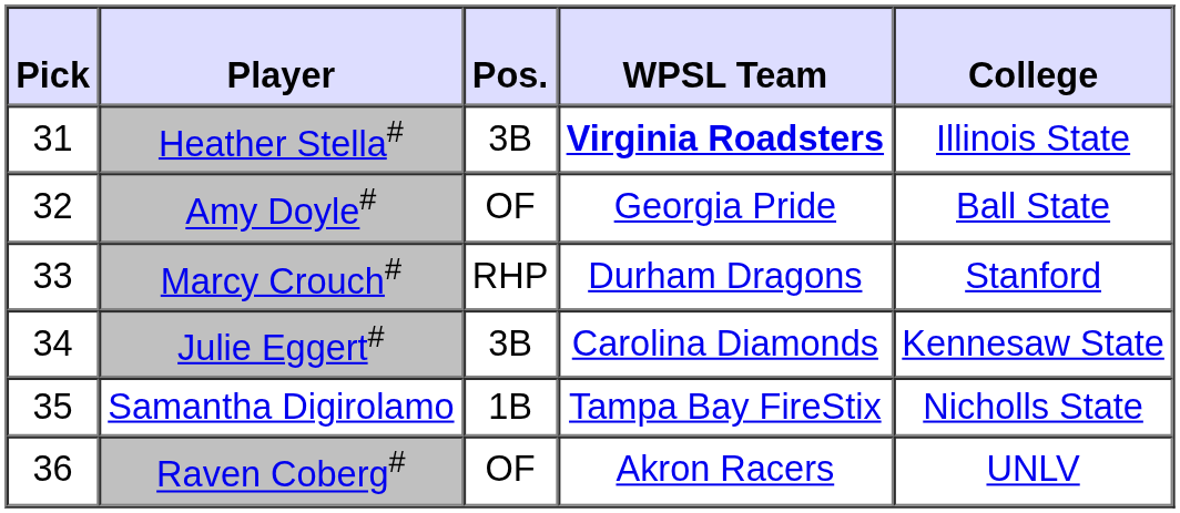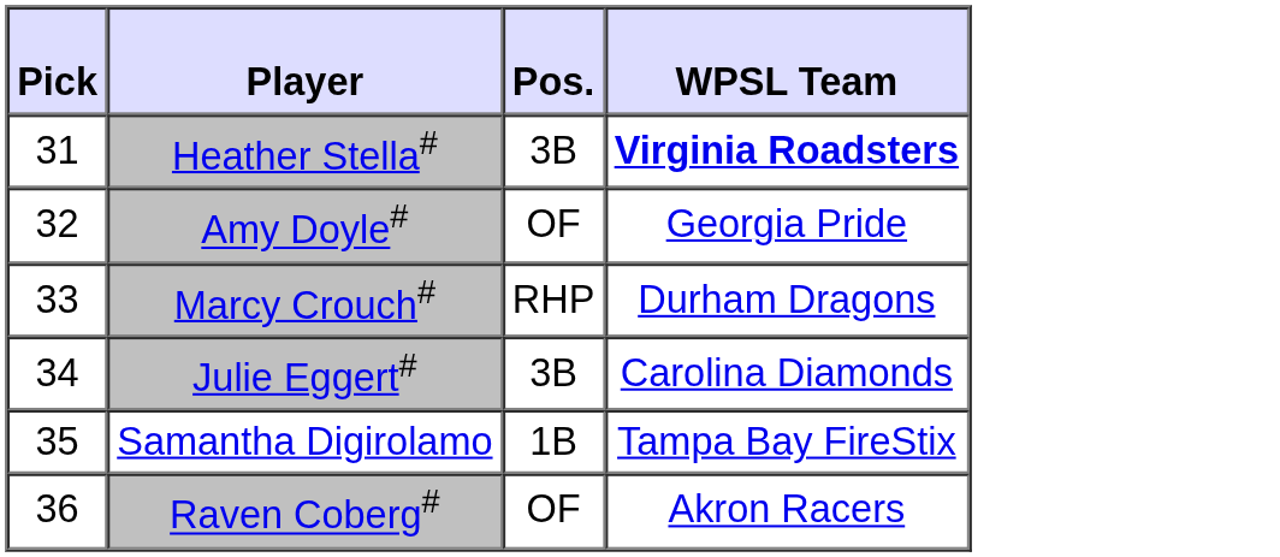 <table style="text-align: center" border="1" cellpadding="3" cellspacing="0">
 <tr>
 <th style="background:#ddf;"><br>Pick</th>
 <th style="background:#ddf;"><br>Player</th>
 <th style="background:#ddf;"><br>Pos.</th>
 <th style="background:#ddf;"><br>WPSL Team</th>
-<th style="background:#ddf;"><br>College</th>
 </tr>
 <tr>
 <td>31</td>
 <td style="background:#C0C0C0;"><a href='#'>Heather Stella</a><sup>#</sup></td>
 <td>3B</td>
 <td><strong><a href='#'>Virginia Roadsters</a></strong></td>
-<td><a href='#'>Illinois State</a></td>
 </tr>
 <tr>
 <td>32</td>
 <td style="background:#C0C0C0;"><a href='#'>Amy Doyle</a><sup>#</sup></td>
 <td>OF</td>
 <td><a href='#'>Georgia Pride</a></td>
-<td><a href='#'>Ball State</a></td>
 </tr>
 <tr>
 <td>33</td>
 <td style="background:#C0C0C0;"><a href='#'>Marcy Crouch</a><sup>#</sup></td>
 <td>RHP</td>
 <td><a href='#'>Durham Dragons</a></td>
-<td><a href='#'>Stanford</a></td>
 </tr>
 <tr>
 <td>34</td>
 <td style="background:#C0C0C0;"><a href='#'>Julie Eggert</a><sup>#</sup></td>
 <td>3B</td>
 <td><a href='#'>Carolina Diamonds</a></td>
-<td><a href='#'>Kennesaw State</a></td>
 </tr>
 <tr>
 <td>35</td>
 <td><a href='#'>Samantha Digirolamo</a></td>
 <td>1B</td>
 <td><a href='#'>Tampa Bay FireStix</a></td>
-<td><a href='#'>Nicholls State</a></td>
 </tr>
 <tr>
 <td>36</td>
 <td style="background:#C0C0C0;"><a href='#'>Raven Coberg</a><sup>#</sup></td>
 <td>OF</td>
 <td><a href='#'>Akron Racers</a></td>
-<td><a href='#'>UNLV</a></td>
 </tr>
 </table>
